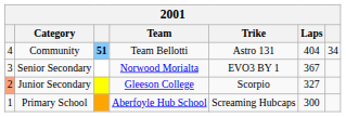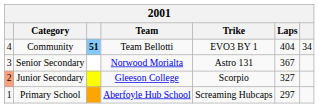 <table class="wikitable" style="font-size: 85%; text-align:center">
 <tr>
 <th colspan="7" width="300"><big>2001</big></th>
 </tr>
 <tr>
 <th style="background:#ccfwidth:2.5%"></th>
 <th style="background:#ccfwidth:19%">Category</th>
 <th valign="middle" style="background:#ccfwidth:3.5%"></th>
 <th style="background:#ccfwidth:32%">Team</th>
 <th style="background:#ccfwidth:32%">Trike</th>
 <th style="background:#ccfwidth:5%">Laps</th>
 <th style="background:#ccfwidth:6%"></th>
 </tr>
 <tr>
 <td>4</td>
 <td>Community</td>
 <td bgcolor=#82CAFF><strong>51</strong></td>
 <td> Team Bellotti</td>
-<td>Astro 131</td>
+<td>EVO3 BY 1</td>
 <td>404</td>
 <td>34</td>
 </tr>
 <tr>
 <td>3</td>
 <td>Senior Secondary</td>
 <td bgcolor="#FFFFFF"></td>
 <td> <a href='#'>Norwood Morialta</a></td>
-<td>EVO3 BY 1</td>
+<td>Astro 131</td>
 <td>367</td>
 <td></td>
 </tr>
 <tr>
 <td style="background: lightsalmon;">2</td>
 <td>Junior Secondary</td>
 <td bgcolor="#FFFF00"></td>
 <td> <a href='#'>Gleeson College</a></td>
 <td>Scorpio</td>
 <td>327</td>
 <td></td>
 </tr>
 <tr>
 <td>1</td>
 <td>Primary School</td>
 <td bgcolor="#FFA500"></td>
 <td> <a href='#'>Aberfoyle Hub School</a></td>
 <td>Screaming Hubcaps</td>
-<td>300</td>
+<td>297</td>
 <td></td>
 </tr>
 </table>
